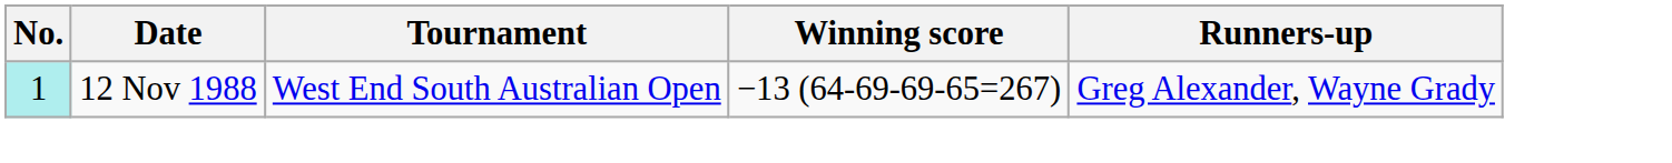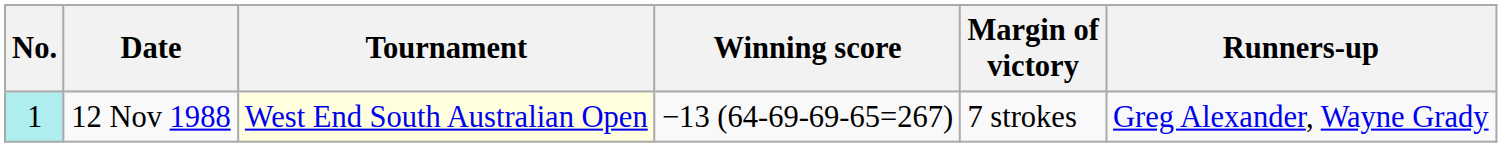 <table class="wikitable" style="font-size:95%;">
 <tr>
 <th>No.</th>
 <th>Date</th>
 <th>Tournament</th>
 <th>Winning score</th>
+<th>Margin of<br>victory</th>
 <th>Runners-up</th>
 </tr>
 <tr>
 <td align=center style="background: paleturquoise;">1</td>
 <td align=right>12 Nov <a href='#'>1988</a></td>
-<td><a href='#'>West End South Australian Open</a></td>
+<td style="background: lightyellow;"><a href='#'>West End South Australian Open</a></td>
 <td>−13 (64-69-69-65=267)</td>
+<td>7 strokes</td>
 <td> <a href='#'>Greg Alexander</a>,  <a href='#'>Wayne Grady</a></td>
 </tr>
 </table>
